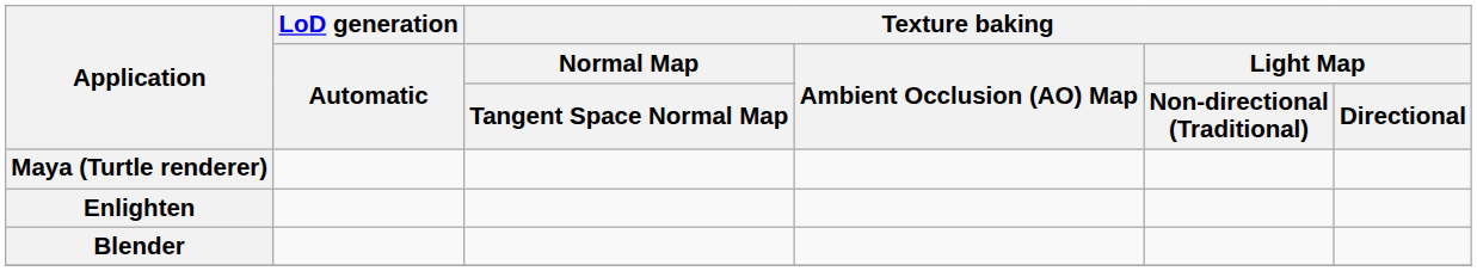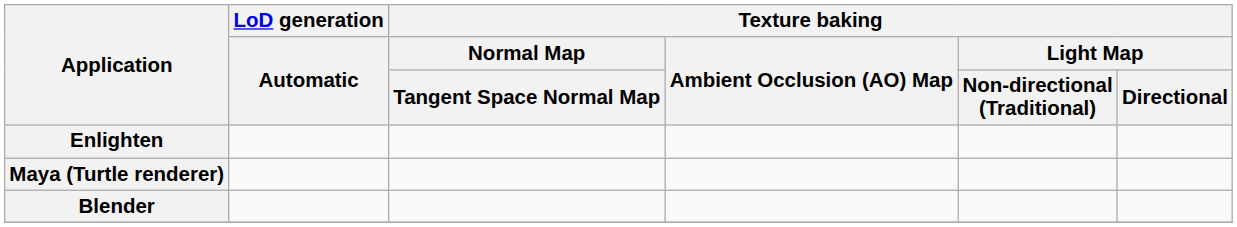 <table class="sortable wikitable" style="text-align: center; ">
 <tr>
 <th rowspan=3>Application</th>
 <th><a href='#'>LoD</a> generation</th>
 <th colspan=4>Texture baking</th>
 </tr>
 <tr>
 <th rowspan=2>Automatic</th>
 <th>Normal Map</th>
 <th rowspan=2>Ambient Occlusion (AO) Map</th>
 <th colspan=2>Light Map</th>
 </tr>
 <tr>
 <th>Tangent Space Normal Map</th>
 <th>Non-directional<br>(Traditional)</th>
 <th>Directional</th>
 </tr>
 <tr>
-<th>Maya (Turtle renderer)</th>
+<th>Enlighten</th>
 <td></td>
 <td></td>
 <td></td>
 <td></td>
 <td></td>
 </tr>
 <tr>
-<th>Enlighten</th>
+<th>Maya (Turtle renderer)</th>
 <td></td>
 <td></td>
 <td></td>
 <td></td>
 <td></td>
 </tr>
 <tr>
 <th>Blender</th>
 <td></td>
 <td></td>
 <td></td>
 <td></td>
 <td></td>
 </tr>
 <tr>
 </tr>
 </table>
